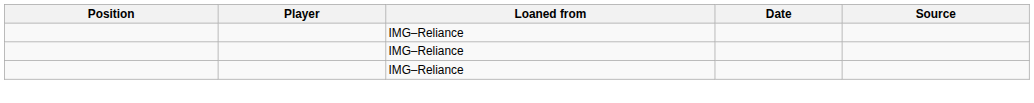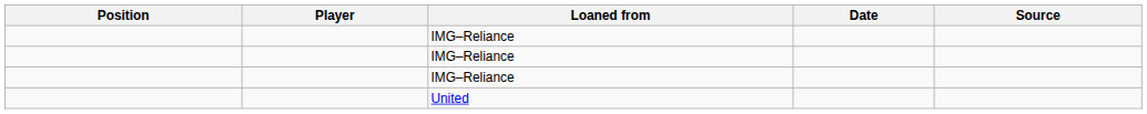 <table class="wikitable sortable" style="width:83%; text-align:center; font-size:95%; text-align:left;">
 <tr>
 <th><strong>Position </strong></th>
 <th><strong>Player </strong></th>
 <th><strong>Loaned from</strong></th>
 <th><strong>Date </strong></th>
 <th><strong>Source</strong></th>
 </tr>
 <tr>
 <td></td>
 <td></td>
 <td>IMG–Reliance</td>
 <td></td>
 <td></td>
 </tr>
 <tr>
 <td></td>
 <td></td>
 <td>IMG–Reliance</td>
 <td></td>
 <td></td>
 </tr>
 <tr>
 <td></td>
 <td></td>
 <td>IMG–Reliance</td>
 <td></td>
 <td></td>
 </tr>
+<tr>
+<td></td>
+<td></td>
+<td><a href='#'>United</a></td>
+<td></td>
+<td></td>
+</tr>
 </table>
